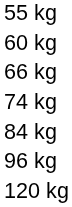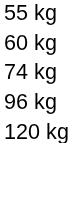 <table>
 <tr>
 <td>55 kg</td>
 <td></td>
 <td></td>
 <td></td>
 </tr>
 <tr>
 <td>60 kg</td>
 <td></td>
 <td></td>
 <td></td>
 </tr>
 <tr>
-<td>66 kg</td>
-<td></td>
-<td></td>
-<td></td>
-</tr>
-<tr>
 <td>74 kg</td>
-<td></td>
-<td></td>
-<td></td>
-</tr>
-<tr>
-<td>84 kg</td>
 <td></td>
 <td></td>
 <td></td>
 </tr>
 <tr>
 <td>96 kg</td>
 <td></td>
 <td></td>
 <td></td>
 </tr>
 <tr>
 <td>120 kg</td>
 <td></td>
 <td></td>
 <td></td>
 </tr>
 </table>
